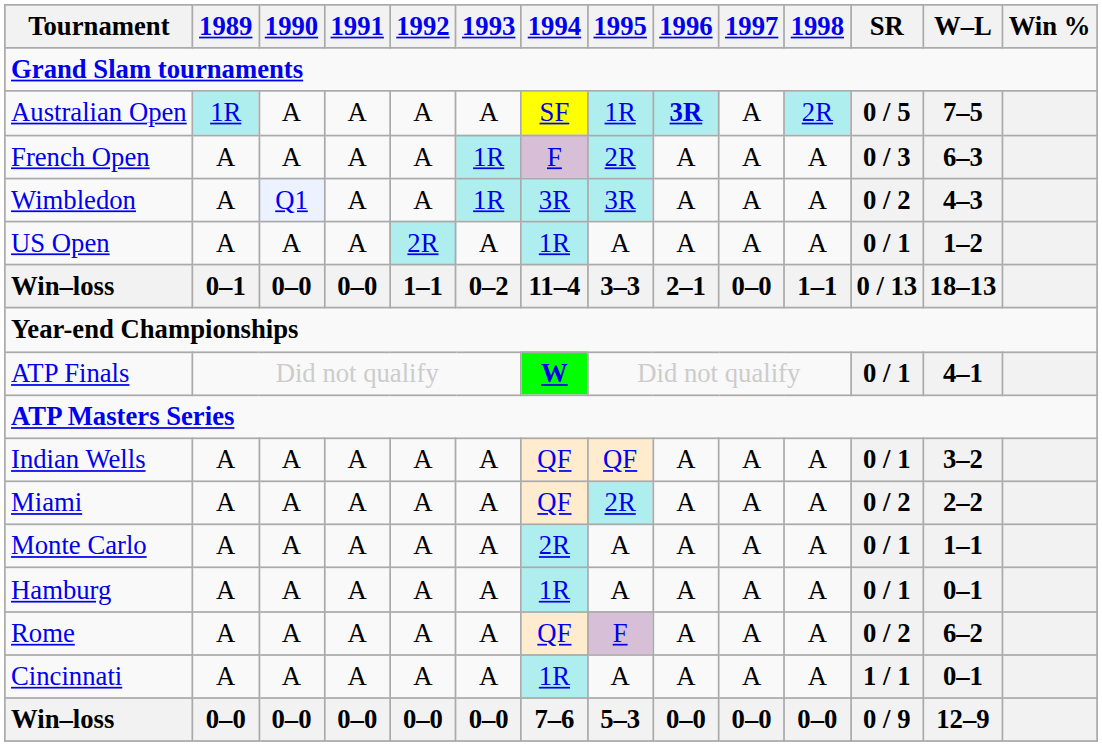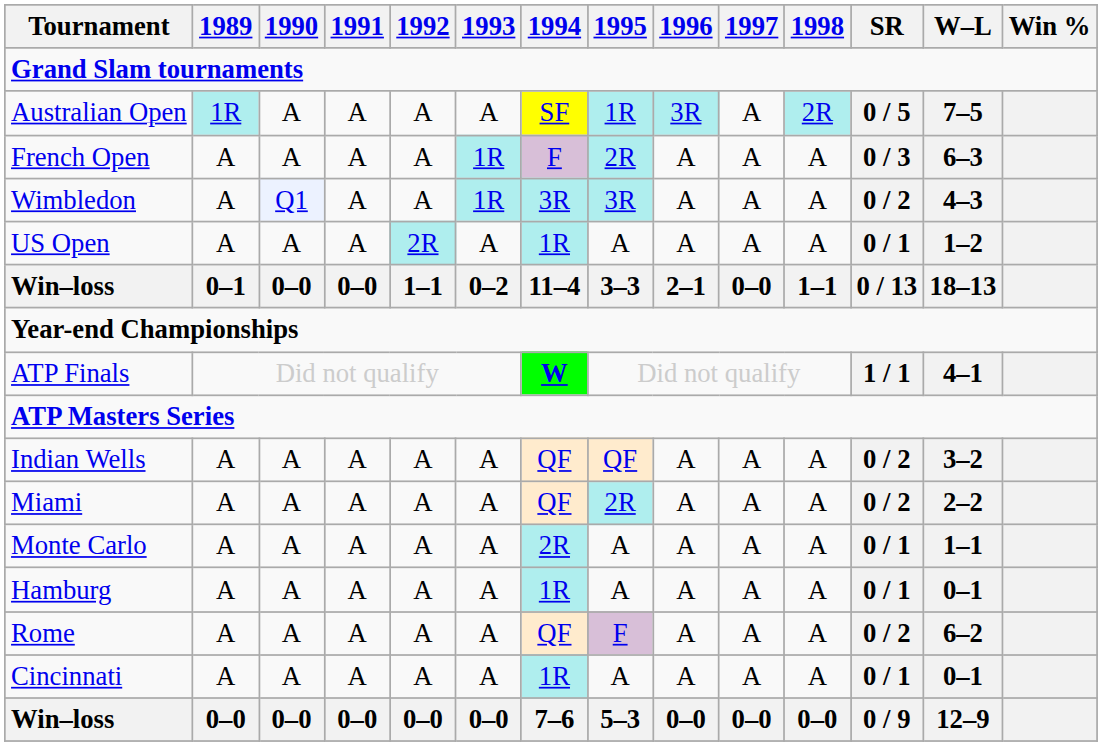 <table class=wikitable style=text-align:center;font-size:97%>
 <tr>
 <th>Tournament</th>
 <th><a href='#'>1989</a></th>
 <th><a href='#'>1990</a></th>
 <th><a href='#'>1991</a></th>
 <th><a href='#'>1992</a></th>
 <th><a href='#'>1993</a></th>
 <th><a href='#'>1994</a></th>
 <th><a href='#'>1995</a></th>
 <th><a href='#'>1996</a></th>
 <th><a href='#'>1997</a></th>
 <th><a href='#'>1998</a></th>
 <th>SR</th>
 <th>W–L</th>
 <th>Win %</th>
 </tr>
 <tr>
 <td colspan=23 align=left><strong><a href='#'>Grand Slam tournaments</a></strong></td>
 </tr>
 <tr>
 <td align=left><a href='#'>Australian Open</a></td>
 <td bgcolor=afeeee><a href='#'>1R</a></td>
 <td>A</td>
 <td>A</td>
 <td>A</td>
 <td>A</td>
 <td bgcolor=yellow><a href='#'>SF</a></td>
 <td bgcolor=afeeee><a href='#'>1R</a></td>
-<td bgcolor=afeeee><strong><a href='#'>3R</a></strong></td>
+<td bgcolor=afeeee><a href='#'>3R</a></td>
 <td>A</td>
 <td bgcolor=afeeee><a href='#'>2R</a></td>
 <th>0 / 5</th>
 <th>7–5</th>
 <th></th>
 </tr>
 <tr>
 <td align=left><a href='#'>French Open</a></td>
 <td>A</td>
 <td>A</td>
 <td>A</td>
 <td>A</td>
 <td bgcolor=afeeee><a href='#'>1R</a></td>
 <td bgcolor=thistle><a href='#'>F</a></td>
 <td bgcolor=afeeee><a href='#'>2R</a></td>
 <td>A</td>
 <td>A</td>
 <td>A</td>
 <th>0 / 3</th>
 <th>6–3</th>
 <th></th>
 </tr>
 <tr>
 <td align=left><a href='#'>Wimbledon</a></td>
 <td>A</td>
 <td bgcolor=ecf2ff><a href='#'>Q1</a></td>
 <td>A</td>
 <td>A</td>
 <td bgcolor=afeeee><a href='#'>1R</a></td>
 <td bgcolor=afeeee><a href='#'>3R</a></td>
 <td bgcolor=afeeee><a href='#'>3R</a></td>
 <td>A</td>
 <td>A</td>
 <td>A</td>
 <th>0 / 2</th>
 <th>4–3</th>
 <th></th>
 </tr>
 <tr>
 <td align=left><a href='#'>US Open</a></td>
 <td>A</td>
 <td>A</td>
 <td>A</td>
 <td bgcolor=afeeee><a href='#'>2R</a></td>
 <td>A</td>
 <td bgcolor=afeeee><a href='#'>1R</a></td>
 <td>A</td>
 <td>A</td>
 <td>A</td>
 <td>A</td>
 <th>0 / 1</th>
 <th>1–2</th>
 <th></th>
 </tr>
 <tr>
 <th style=text-align:left>Win–loss</th>
 <th>0–1</th>
 <th>0–0</th>
 <th>0–0</th>
 <th>1–1</th>
 <th>0–2</th>
 <th>11–4</th>
 <th>3–3</th>
 <th>2–1</th>
 <th>0–0</th>
 <th>1–1</th>
 <th>0 / 13</th>
 <th>18–13</th>
 <th></th>
 </tr>
 <tr>
 <td colspan=22 align=left><strong>Year-end Championships</strong></td>
 </tr>
 <tr>
 <td align=left><a href='#'>ATP Finals</a></td>
 <td colspan=5 style=color:#cccccc>Did not qualify</td>
 <td style=background:lime><a href='#'><strong>W</strong></a></td>
 <td colspan=4 style=color:#cccccc>Did not qualify</td>
-<th>0 / 1</th>
+<th>1 / 1</th>
 <th>4–1</th>
 <th></th>
 </tr>
 <tr>
 <td colspan=23 align=left><strong><a href='#'>ATP Masters Series</a></strong></td>
 </tr>
 <tr>
 <td align=left><a href='#'>Indian Wells</a></td>
 <td>A</td>
 <td>A</td>
 <td>A</td>
 <td>A</td>
 <td>A</td>
 <td bgcolor=ffebcd><a href='#'>QF</a></td>
 <td bgcolor=ffebcd><a href='#'>QF</a></td>
 <td>A</td>
 <td>A</td>
 <td>A</td>
-<th>0 / 1</th>
+<th>0 / 2</th>
 <th>3–2</th>
 <th></th>
 </tr>
 <tr>
 <td align=left><a href='#'>Miami</a></td>
 <td>A</td>
 <td>A</td>
 <td>A</td>
 <td>A</td>
 <td>A</td>
 <td bgcolor=ffebcd><a href='#'>QF</a></td>
 <td bgcolor=afeeee><a href='#'>2R</a></td>
 <td>A</td>
 <td>A</td>
 <td>A</td>
 <th>0 / 2</th>
 <th>2–2</th>
 <th></th>
 </tr>
 <tr>
 <td align=left><a href='#'>Monte Carlo</a></td>
 <td>A</td>
 <td>A</td>
 <td>A</td>
 <td>A</td>
 <td>A</td>
 <td bgcolor=afeeee><a href='#'>2R</a></td>
 <td>A</td>
 <td>A</td>
 <td>A</td>
 <td>A</td>
 <th>0 / 1</th>
 <th>1–1</th>
 <th></th>
 </tr>
 <tr>
 <td align=left><a href='#'>Hamburg</a></td>
 <td>A</td>
 <td>A</td>
 <td>A</td>
 <td>A</td>
 <td>A</td>
 <td bgcolor=afeeee><a href='#'>1R</a></td>
 <td>A</td>
 <td>A</td>
 <td>A</td>
 <td>A</td>
 <th>0 / 1</th>
 <th>0–1</th>
 <th></th>
 </tr>
 <tr>
 <td align=left><a href='#'>Rome</a></td>
 <td>A</td>
 <td>A</td>
 <td>A</td>
 <td>A</td>
 <td>A</td>
 <td bgcolor=ffebcd><a href='#'>QF</a></td>
 <td bgcolor=thistle><a href='#'>F</a></td>
 <td>A</td>
 <td>A</td>
 <td>A</td>
 <th>0 / 2</th>
 <th>6–2</th>
 <th></th>
 </tr>
 <tr>
 <td align=left><a href='#'>Cincinnati</a></td>
 <td>A</td>
 <td>A</td>
 <td>A</td>
 <td>A</td>
 <td>A</td>
 <td bgcolor=afeeee><a href='#'>1R</a></td>
 <td>A</td>
 <td>A</td>
 <td>A</td>
 <td>A</td>
-<th>1 / 1</th>
+<th>0 / 1</th>
 <th>0–1</th>
 <th></th>
 </tr>
 <tr>
 <th style=text-align:left>Win–loss</th>
 <th>0–0</th>
 <th>0–0</th>
 <th>0–0</th>
 <th>0–0</th>
 <th>0–0</th>
 <th>7–6</th>
 <th>5–3</th>
 <th>0–0</th>
 <th>0–0</th>
 <th>0–0</th>
 <th>0 / 9</th>
 <th>12–9</th>
 <th></th>
 </tr>
 </table>
